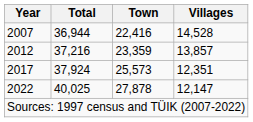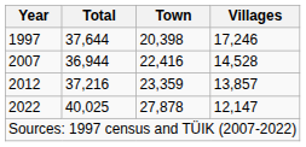 <table class="wikitable">
 <tr>
 <th>Year</th>
 <th>Total</th>
 <th>Town</th>
 <th>Villages</th>
+</tr>
+<tr>
+<td>1997</td>
+<td>37,644</td>
+<td>20,398</td>
+<td>17,246</td>
 </tr>
 <tr>
 <td>2007</td>
 <td>36,944</td>
 <td>22,416</td>
 <td>14,528</td>
 </tr>
 <tr>
 <td>2012</td>
 <td>37,216</td>
 <td>23,359</td>
 <td>13,857</td>
 </tr>
 <tr>
-<td>2017</td>
-<td>37,924</td>
-<td>25,573</td>
-<td>12,351</td>
-</tr>
-<tr>
 <td>2022</td>
 <td>40,025</td>
 <td>27,878</td>
 <td>12,147</td>
 </tr>
 <tr>
 <td colspan=4>Sources: 1997 census and TÜIK (2007-2022)</td>
 </tr>
 </table>
